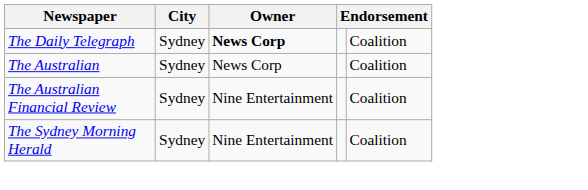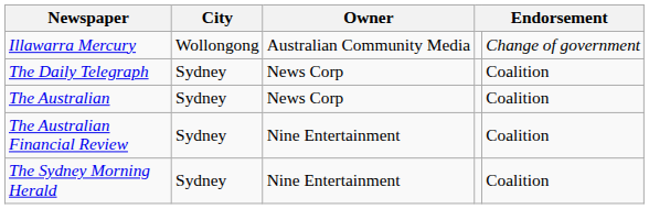 <table class="wikitable sortable right">
 <tr>
 <th style="width:150px;">Newspaper</th>
 <th>City</th>
 <th>Owner</th>
 <th colspan=2>Endorsement</th>
 </tr>
 <tr>
+<td><em><a href='#'>Illawarra Mercury</a></em></td>
+<td>Wollongong</td>
+<td>Australian Community Media</td>
+<td></td>
+<td><em>Change of government</em></td>
+</tr>
+<tr>
 <td><em><a href='#'>The Daily Telegraph</a></em></td>
 <td>Sydney</td>
-<td><strong>News Corp</strong></td>
+<td>News Corp</td>
 <td></td>
 <td>Coalition</td>
 </tr>
 <tr>
 <td><em><a href='#'>The Australian</a></em></td>
 <td>Sydney</td>
 <td>News Corp</td>
 <td></td>
 <td>Coalition</td>
 </tr>
 <tr>
 <td><em><a href='#'>The Australian Financial Review</a></em></td>
 <td>Sydney</td>
 <td>Nine Entertainment</td>
 <td></td>
 <td>Coalition</td>
 </tr>
 <tr>
 <td><em><a href='#'>The Sydney Morning Herald</a></em></td>
 <td>Sydney</td>
 <td>Nine Entertainment</td>
 <td></td>
 <td>Coalition</td>
 </tr>
 </table>
